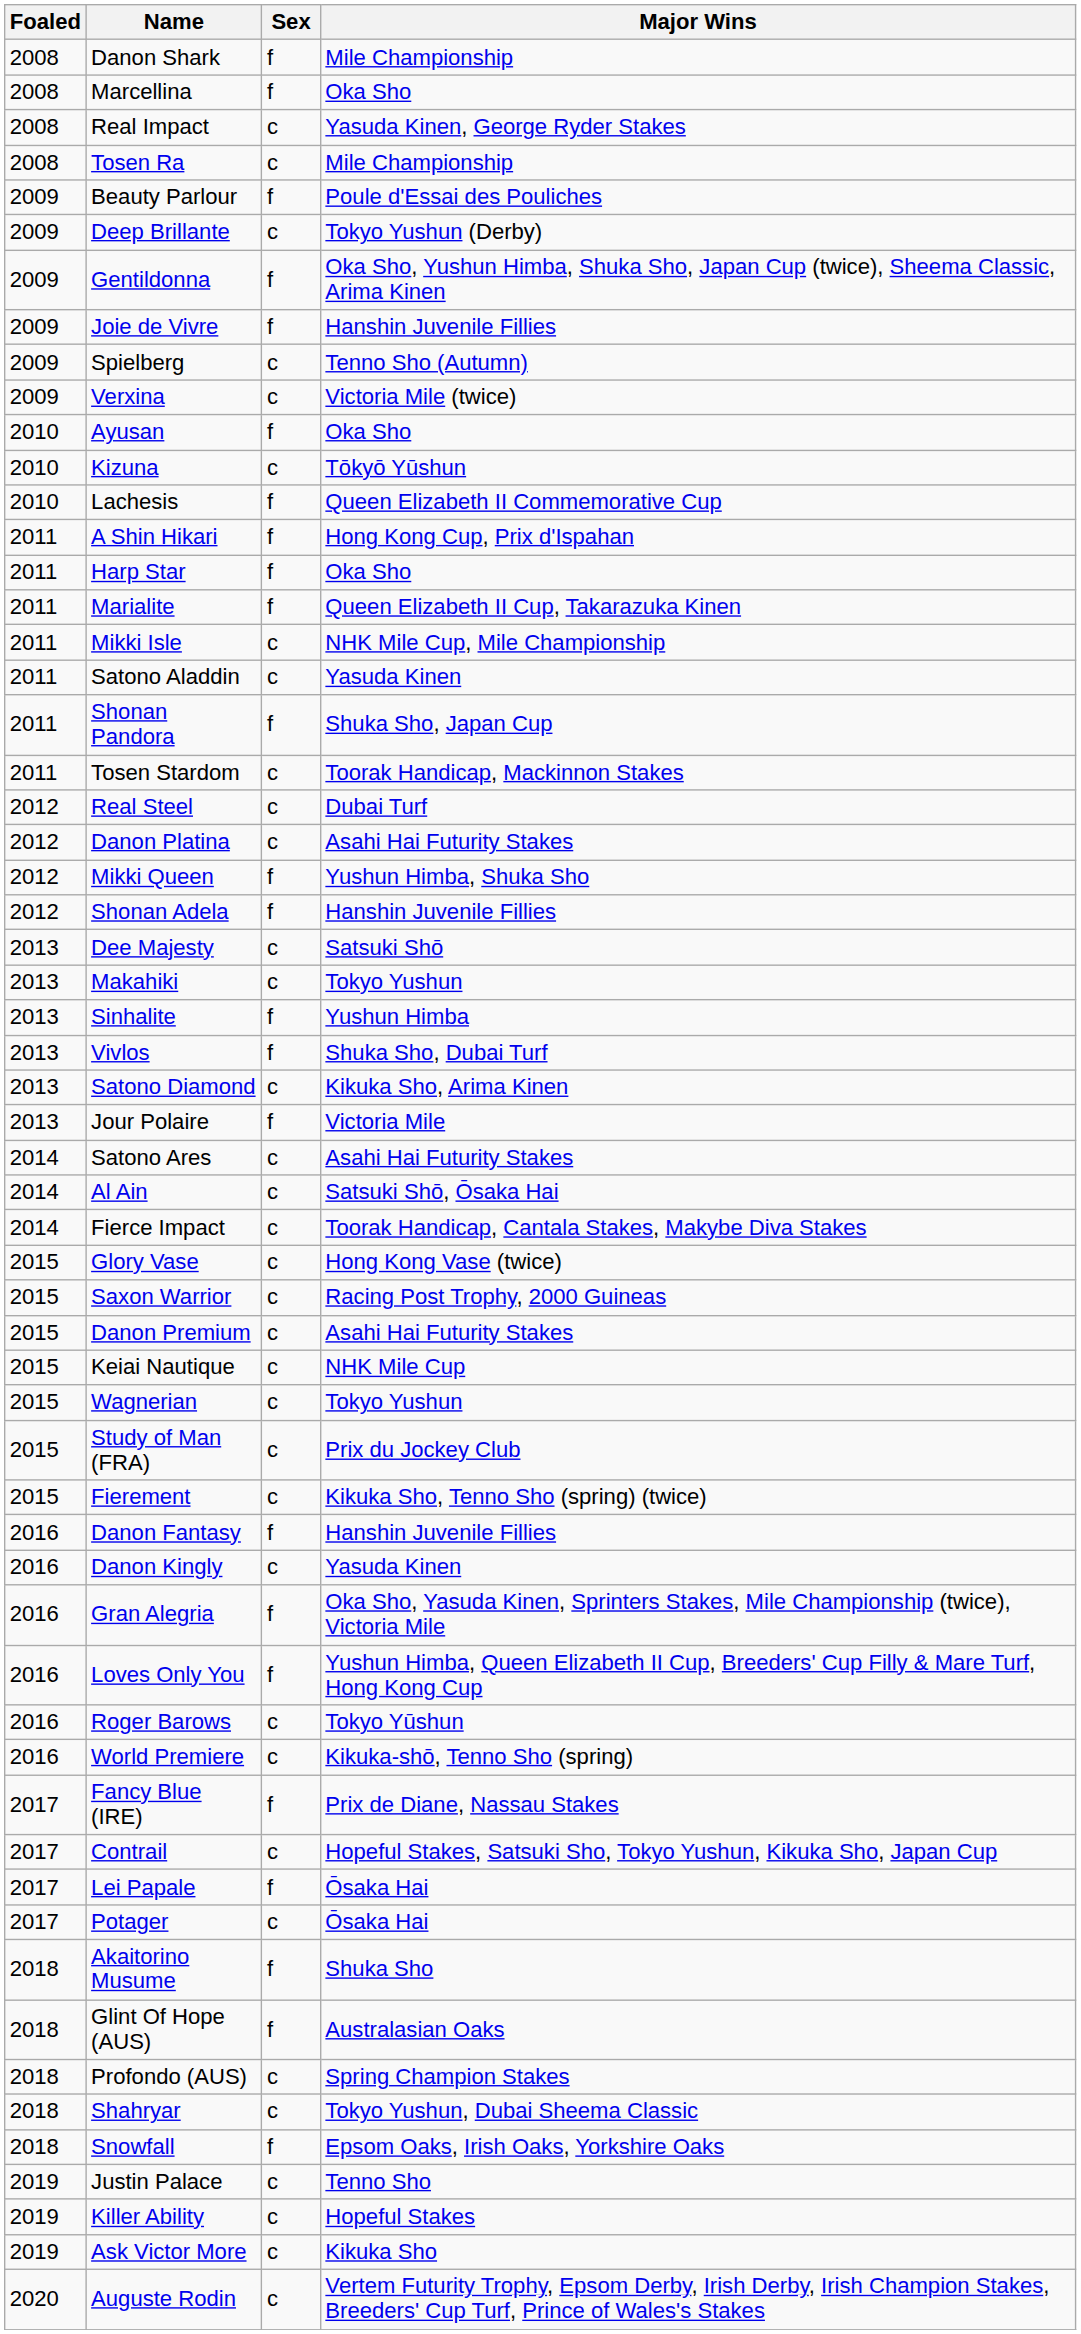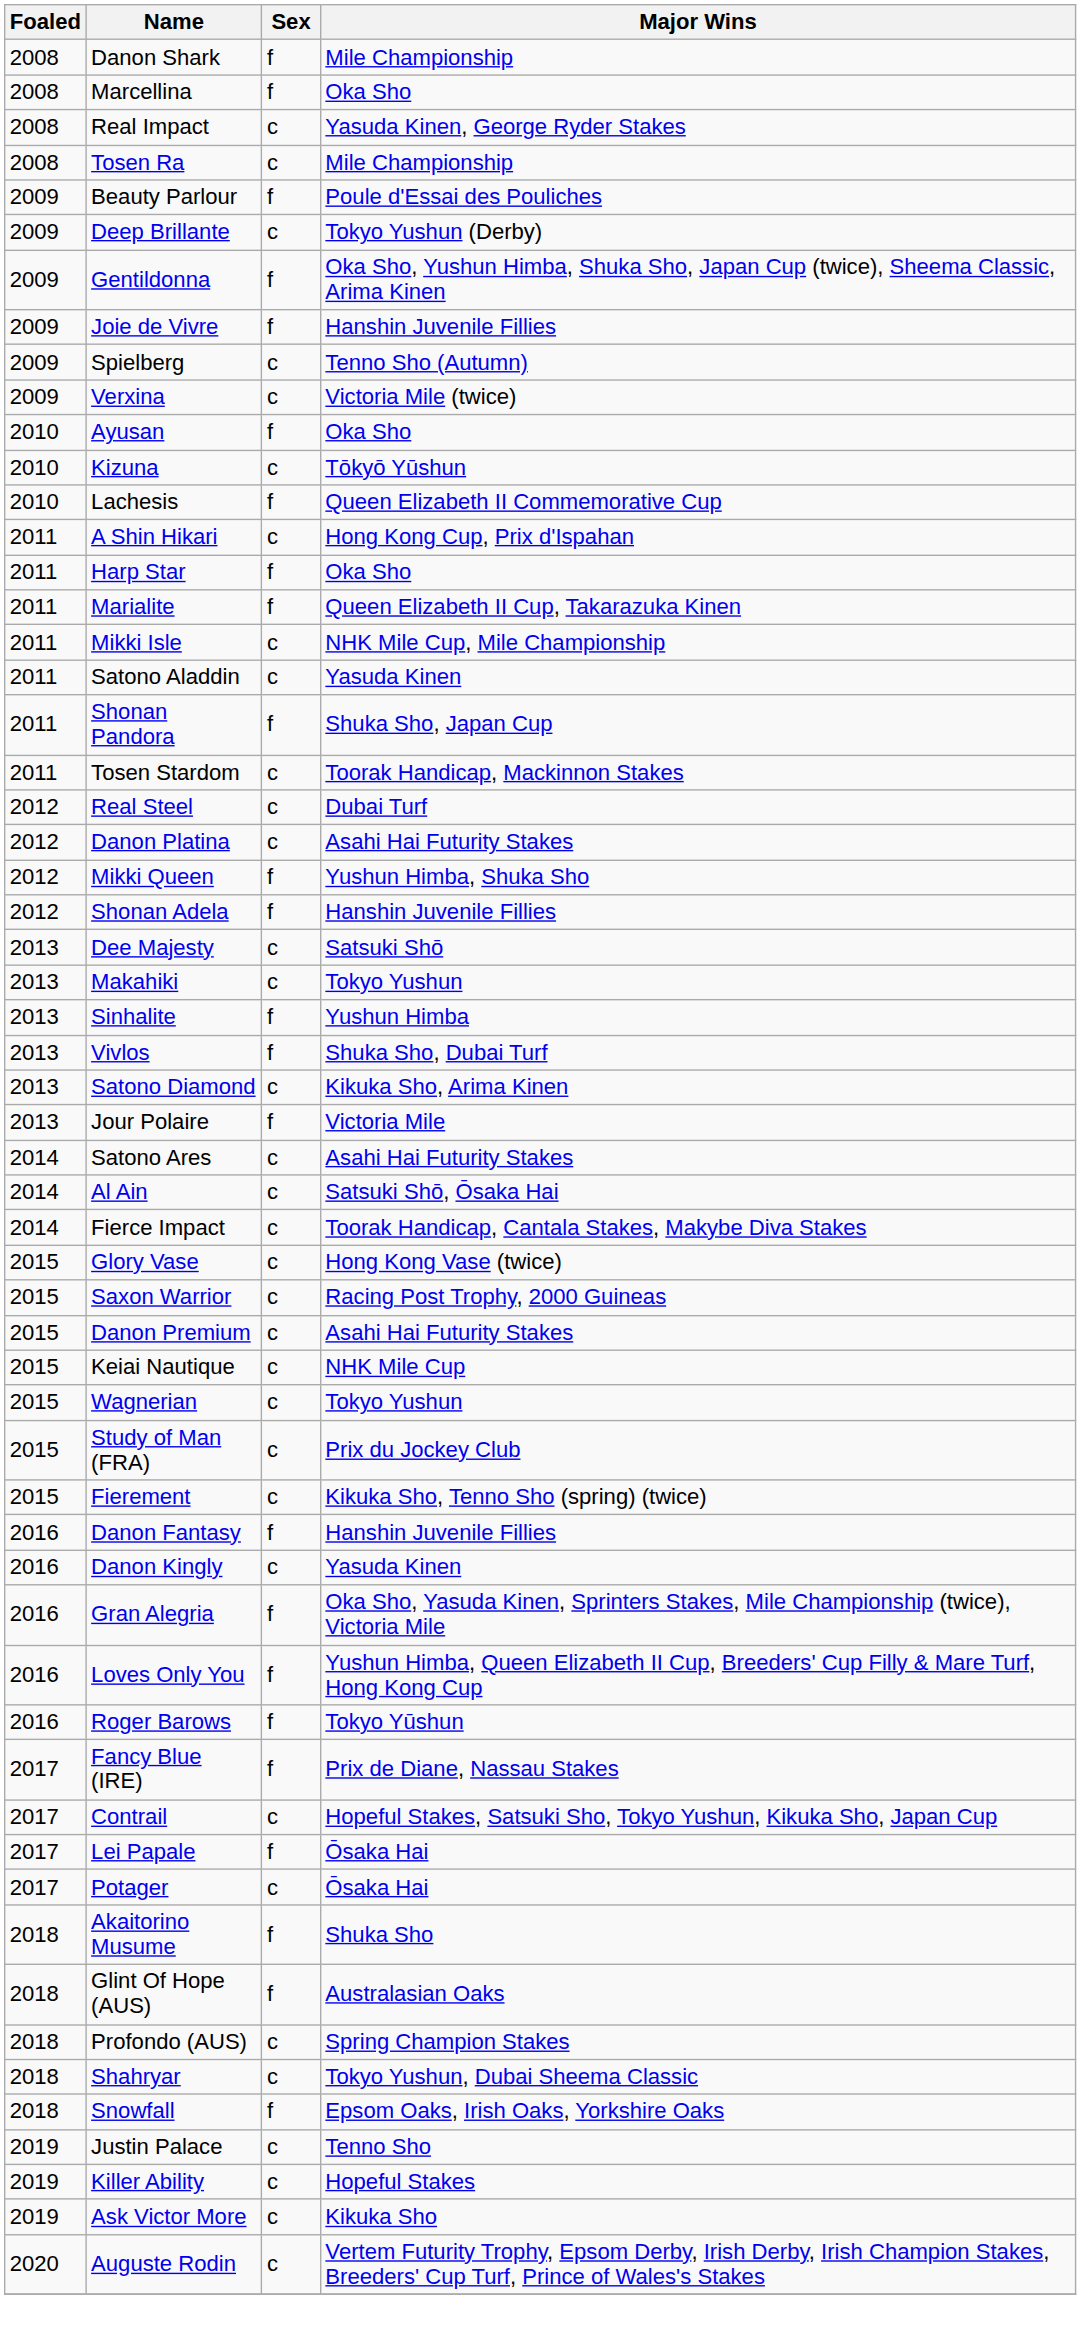 <table class="wikitable">
 <tr>
 <th width="35px"><strong>Foaled</strong></th>
 <th width="120px"><strong>Name</strong></th>
 <th width="35px"><strong>Sex</strong></th>
 <th width="540px"><strong>Major Wins</strong></th>
 </tr>
 <tr>
 <td>2008</td>
 <td>Danon Shark</td>
 <td>f</td>
 <td><a href='#'>Mile Championship</a></td>
 </tr>
 <tr>
 <td>2008</td>
 <td>Marcellina</td>
 <td>f</td>
 <td><a href='#'>Oka Sho</a></td>
 </tr>
 <tr>
 <td>2008</td>
 <td>Real Impact</td>
 <td>c</td>
 <td><a href='#'>Yasuda Kinen</a>, <a href='#'>George Ryder Stakes</a></td>
 </tr>
 <tr>
 <td>2008</td>
 <td><a href='#'>Tosen Ra</a></td>
 <td>c</td>
 <td><a href='#'>Mile Championship</a></td>
 </tr>
 <tr>
 <td>2009</td>
 <td>Beauty Parlour</td>
 <td>f</td>
 <td><a href='#'>Poule d'Essai des Pouliches</a></td>
 </tr>
 <tr>
 <td>2009</td>
 <td><a href='#'>Deep Brillante</a></td>
 <td>c</td>
 <td><a href='#'>Tokyo Yushun</a> (Derby)</td>
 </tr>
 <tr>
 <td>2009</td>
 <td><a href='#'>Gentildonna</a></td>
 <td>f</td>
 <td><a href='#'>Oka Sho</a>, <a href='#'>Yushun Himba</a>, <a href='#'>Shuka Sho</a>, <a href='#'>Japan Cup</a> (twice), <a href='#'>Sheema Classic</a>, <a href='#'>Arima Kinen</a></td>
 </tr>
 <tr>
 <td>2009</td>
 <td><a href='#'>Joie de Vivre</a></td>
 <td>f</td>
 <td><a href='#'>Hanshin Juvenile Fillies</a></td>
 </tr>
 <tr>
 <td>2009</td>
 <td>Spielberg</td>
 <td>c</td>
 <td><a href='#'>Tenno Sho (Autumn)</a></td>
 </tr>
 <tr>
 <td>2009</td>
 <td><a href='#'>Verxina</a></td>
 <td>c</td>
 <td><a href='#'>Victoria Mile</a> (twice)</td>
 </tr>
 <tr>
 <td>2010</td>
 <td><a href='#'>Ayusan</a></td>
 <td>f</td>
 <td><a href='#'>Oka Sho</a></td>
 </tr>
 <tr>
 <td>2010</td>
 <td><a href='#'>Kizuna</a></td>
 <td>c</td>
 <td><a href='#'>Tōkyō Yūshun</a></td>
 </tr>
 <tr>
 <td>2010</td>
 <td>Lachesis</td>
 <td>f</td>
 <td><a href='#'>Queen Elizabeth II Commemorative Cup</a></td>
 </tr>
 <tr>
 <td>2011</td>
 <td><a href='#'>A Shin Hikari</a></td>
-<td>f</td>
+<td>c</td>
 <td><a href='#'>Hong Kong Cup</a>, <a href='#'>Prix d'Ispahan</a></td>
 </tr>
 <tr>
 <td>2011</td>
 <td><a href='#'>Harp Star</a></td>
 <td>f</td>
 <td><a href='#'>Oka Sho</a></td>
 </tr>
 <tr>
 <td>2011</td>
 <td><a href='#'>Marialite</a></td>
 <td>f</td>
 <td><a href='#'>Queen Elizabeth II Cup</a>, <a href='#'>Takarazuka Kinen</a></td>
 </tr>
 <tr>
 <td>2011</td>
 <td><a href='#'>Mikki Isle</a></td>
 <td>c</td>
 <td><a href='#'>NHK Mile Cup</a>, <a href='#'>Mile Championship</a></td>
 </tr>
 <tr>
 <td>2011</td>
 <td>Satono Aladdin</td>
 <td>c</td>
 <td><a href='#'>Yasuda Kinen</a></td>
 </tr>
 <tr>
 <td>2011</td>
 <td><a href='#'>Shonan Pandora</a></td>
 <td>f</td>
 <td><a href='#'>Shuka Sho</a>,  <a href='#'>Japan Cup</a></td>
 </tr>
 <tr>
 <td>2011</td>
 <td>Tosen Stardom</td>
 <td>c</td>
 <td><a href='#'>Toorak Handicap</a>, <a href='#'>Mackinnon Stakes</a></td>
 </tr>
 <tr>
 <td>2012</td>
 <td><a href='#'>Real Steel</a></td>
 <td>c</td>
 <td><a href='#'>Dubai Turf</a></td>
 </tr>
 <tr>
 <td>2012</td>
 <td><a href='#'>Danon Platina</a></td>
 <td>c</td>
 <td><a href='#'>Asahi Hai Futurity Stakes</a></td>
 </tr>
 <tr>
 <td>2012</td>
 <td><a href='#'>Mikki Queen</a></td>
 <td>f</td>
 <td><a href='#'>Yushun Himba</a>, <a href='#'>Shuka Sho</a></td>
 </tr>
 <tr>
 <td>2012</td>
 <td><a href='#'>Shonan Adela</a></td>
 <td>f</td>
 <td><a href='#'>Hanshin Juvenile Fillies</a></td>
 </tr>
 <tr>
 <td>2013</td>
 <td><a href='#'>Dee Majesty</a></td>
 <td>c</td>
 <td><a href='#'>Satsuki Shō</a></td>
 </tr>
 <tr>
 <td>2013</td>
 <td><a href='#'>Makahiki</a></td>
 <td>c</td>
 <td><a href='#'>Tokyo Yushun</a></td>
 </tr>
 <tr>
 <td>2013</td>
 <td><a href='#'>Sinhalite</a></td>
 <td>f</td>
 <td><a href='#'>Yushun Himba</a></td>
 </tr>
 <tr>
 <td>2013</td>
 <td><a href='#'>Vivlos</a></td>
 <td>f</td>
 <td><a href='#'>Shuka Sho</a>, <a href='#'>Dubai Turf</a></td>
 </tr>
 <tr>
 <td>2013</td>
 <td><a href='#'>Satono Diamond</a></td>
 <td>c</td>
 <td><a href='#'>Kikuka Sho</a>, <a href='#'>Arima Kinen</a></td>
 </tr>
 <tr>
 <td>2013</td>
 <td>Jour Polaire</td>
 <td>f</td>
 <td><a href='#'>Victoria Mile</a></td>
 </tr>
 <tr>
 <td>2014</td>
 <td>Satono Ares</td>
 <td>c</td>
 <td><a href='#'>Asahi Hai Futurity Stakes</a></td>
 </tr>
 <tr>
 <td>2014</td>
 <td><a href='#'>Al Ain</a></td>
 <td>c</td>
 <td><a href='#'>Satsuki Shō</a>, <a href='#'>Ōsaka Hai</a></td>
 </tr>
 <tr>
 <td>2014</td>
 <td>Fierce Impact</td>
 <td>c</td>
 <td><a href='#'>Toorak Handicap</a>, <a href='#'>Cantala Stakes</a>, <a href='#'>Makybe Diva Stakes</a></td>
 </tr>
 <tr>
 <td>2015</td>
 <td><a href='#'>Glory Vase</a></td>
 <td>c</td>
 <td><a href='#'>Hong Kong Vase</a> (twice)</td>
 </tr>
 <tr>
 <td>2015</td>
 <td><a href='#'>Saxon Warrior</a></td>
 <td>c</td>
 <td><a href='#'>Racing Post Trophy</a>, <a href='#'>2000 Guineas</a></td>
 </tr>
 <tr>
 <td>2015</td>
 <td><a href='#'>Danon Premium</a></td>
 <td>c</td>
 <td><a href='#'>Asahi Hai Futurity Stakes</a></td>
 </tr>
 <tr>
 <td>2015</td>
 <td>Keiai Nautique</td>
 <td>c</td>
 <td><a href='#'>NHK Mile Cup</a></td>
 </tr>
 <tr>
 <td>2015</td>
 <td><a href='#'>Wagnerian</a></td>
 <td>c</td>
 <td><a href='#'>Tokyo Yushun</a></td>
 </tr>
 <tr>
 <td>2015</td>
 <td><a href='#'>Study of Man</a> (FRA)</td>
 <td>c</td>
 <td><a href='#'>Prix du Jockey Club</a></td>
 </tr>
 <tr>
 <td>2015</td>
 <td><a href='#'>Fierement</a></td>
 <td>c</td>
 <td><a href='#'>Kikuka Sho</a>, <a href='#'>Tenno Sho</a> (spring) (twice)</td>
 </tr>
 <tr>
 <td>2016</td>
 <td><a href='#'>Danon Fantasy</a></td>
 <td>f</td>
 <td><a href='#'>Hanshin Juvenile Fillies</a></td>
 </tr>
 <tr>
 <td>2016</td>
 <td><a href='#'>Danon Kingly</a></td>
 <td>c</td>
 <td><a href='#'>Yasuda Kinen</a></td>
 </tr>
 <tr>
 <td>2016</td>
 <td><a href='#'>Gran Alegria</a></td>
 <td>f</td>
 <td><a href='#'>Oka Sho</a>, <a href='#'>Yasuda Kinen</a>, <a href='#'>Sprinters Stakes</a>, <a href='#'>Mile Championship</a> (twice), <a href='#'>Victoria Mile</a></td>
 </tr>
 <tr>
 <td>2016</td>
 <td><a href='#'>Loves Only You</a></td>
 <td>f</td>
 <td><a href='#'>Yushun Himba</a>, <a href='#'>Queen Elizabeth II Cup</a>, <a href='#'>Breeders' Cup Filly & Mare Turf</a>, <a href='#'>Hong Kong Cup</a></td>
 </tr>
 <tr>
 <td>2016</td>
 <td><a href='#'>Roger Barows</a></td>
-<td>c</td>
+<td>f</td>
 <td><a href='#'>Tokyo Yūshun</a></td>
-</tr>
-<tr>
-<td>2016</td>
-<td><a href='#'>World Premiere</a></td>
-<td>c</td>
-<td><a href='#'>Kikuka-shō</a>, <a href='#'>Tenno Sho</a> (spring)</td>
 </tr>
 <tr>
 <td>2017</td>
 <td><a href='#'>Fancy Blue</a> (IRE)</td>
 <td>f</td>
 <td><a href='#'>Prix de Diane</a>, <a href='#'>Nassau Stakes</a></td>
 </tr>
 <tr>
 <td>2017</td>
 <td><a href='#'>Contrail</a></td>
 <td>c</td>
 <td><a href='#'>Hopeful Stakes</a>, <a href='#'>Satsuki Sho</a>, <a href='#'>Tokyo Yushun</a>, <a href='#'>Kikuka Sho</a>, <a href='#'>Japan Cup</a></td>
 </tr>
 <tr>
 <td>2017</td>
 <td><a href='#'>Lei Papale</a></td>
 <td>f</td>
 <td><a href='#'>Ōsaka Hai</a></td>
 </tr>
 <tr>
 <td>2017</td>
 <td><a href='#'>Potager</a></td>
 <td>c</td>
 <td><a href='#'>Ōsaka Hai</a></td>
 </tr>
 <tr>
 <td>2018</td>
 <td><a href='#'>Akaitorino Musume</a></td>
 <td>f</td>
 <td><a href='#'>Shuka Sho</a></td>
 </tr>
 <tr>
 <td>2018</td>
 <td>Glint Of Hope (AUS)</td>
 <td>f</td>
 <td><a href='#'>Australasian Oaks</a></td>
 </tr>
 <tr>
 <td>2018</td>
 <td>Profondo (AUS)</td>
 <td>c</td>
 <td><a href='#'>Spring Champion Stakes</a></td>
 </tr>
 <tr>
 <td>2018</td>
 <td><a href='#'>Shahryar</a></td>
 <td>c</td>
 <td><a href='#'>Tokyo Yushun</a>, <a href='#'>Dubai Sheema Classic</a></td>
 </tr>
 <tr>
 <td>2018</td>
 <td><a href='#'>Snowfall</a></td>
 <td>f</td>
 <td><a href='#'>Epsom Oaks</a>, <a href='#'>Irish Oaks</a>, <a href='#'>Yorkshire Oaks</a></td>
 </tr>
 <tr>
 <td>2019</td>
 <td>Justin Palace</td>
 <td>c</td>
 <td><a href='#'>Tenno Sho</a></td>
 </tr>
 <tr>
 <td>2019</td>
 <td><a href='#'>Killer Ability</a></td>
 <td>c</td>
 <td><a href='#'>Hopeful Stakes</a></td>
 </tr>
 <tr>
 <td>2019</td>
 <td><a href='#'>Ask Victor More</a></td>
 <td>c</td>
 <td><a href='#'>Kikuka Sho</a></td>
 </tr>
 <tr>
 <td>2020</td>
 <td><a href='#'>Auguste Rodin</a></td>
 <td>c</td>
 <td><a href='#'>Vertem Futurity Trophy</a>, <a href='#'>Epsom Derby</a>, <a href='#'>Irish Derby</a>, <a href='#'>Irish Champion Stakes</a>, <a href='#'>Breeders' Cup Turf</a>, <a href='#'>Prince of Wales's Stakes</a></td>
 </tr>
 <tr>
 </tr>
 </table>
